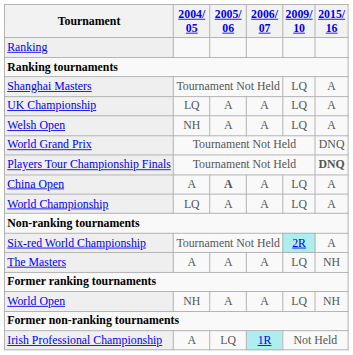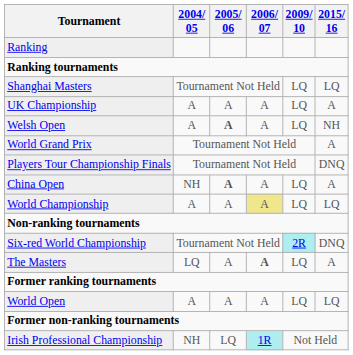 <table class="wikitable" style="font-size:85%;">
 <tr>
 <th>Tournament</th>
 <th><a href='#'>2004/<br>05</a></th>
 <th><a href='#'>2005/<br>06</a></th>
 <th><a href='#'>2006/<br>07</a></th>
 <th><a href='#'>2009/<br>10</a></th>
 <th><a href='#'>2015/<br>16</a></th>
 </tr>
 <tr>
 <td style="background:#EFEFEF;"><a href='#'>Ranking</a></td>
 <td align="center"></td>
 <td align="center"></td>
 <td align="center"></td>
 <td align="center"></td>
 <td align="center"></td>
 </tr>
 <tr>
 <td colspan="10"><strong>Ranking tournaments</strong></td>
 </tr>
 <tr>
 <td style="background:#EFEFEF;"><a href='#'>Shanghai Masters</a></td>
 <td align="center" colspan="3" style="color:#555555;">Tournament Not Held</td>
 <td align="center" style="color:#555555;">LQ</td>
-<td align="center" style="color:#555555;">A</td>
+<td align="center" style="color:#555555;">LQ</td>
 </tr>
 <tr>
 <td style="background:#EFEFEF;"><a href='#'>UK Championship</a></td>
-<td align="center" style="color:#555555;">LQ</td>
+<td align="center" style="color:#555555;">A</td>
 <td align="center" style="color:#555555;">A</td>
 <td align="center" style="color:#555555;">A</td>
 <td align="center" style="color:#555555;">LQ</td>
 <td align="center" style="color:#555555;">A</td>
 </tr>
 <tr>
 <td style="background:#EFEFEF;"><a href='#'>Welsh Open</a></td>
-<td align="center" style="color:#555555;">NH</td>
 <td align="center" style="color:#555555;">A</td>
+<td align="center" style="color:#555555;"><strong>A</strong></td>
 <td align="center" style="color:#555555;">A</td>
 <td align="center" style="color:#555555;">LQ</td>
-<td align="center" style="color:#555555;">A</td>
+<td align="center" style="color:#555555;">NH</td>
 </tr>
 <tr>
 <td style="background:#EFEFEF;"><a href='#'>World Grand Prix</a></td>
 <td align="center" colspan="4" style="color:#555555;">Tournament Not Held</td>
-<td align="center" style="color:#555555;">DNQ</td>
+<td align="center" style="color:#555555;">A</td>
 </tr>
 <tr>
 <td style="background:#EFEFEF;"><a href='#'>Players Tour Championship Finals</a></td>
 <td align="center" colspan="4" style="color:#555555;">Tournament Not Held</td>
-<td align="center" style="color:#555555;"><strong>DNQ</strong></td>
+<td align="center" style="color:#555555;">DNQ</td>
 </tr>
 <tr>
 <td style="background:#EFEFEF;"><a href='#'>China Open</a></td>
-<td align="center" style="color:#555555;">A</td>
+<td align="center" style="color:#555555;">NH</td>
 <td align="center" style="color:#555555;"><strong>A</strong></td>
 <td align="center" style="color:#555555;">A</td>
 <td align="center" style="color:#555555;">LQ</td>
 <td align="center" style="color:#555555;">A</td>
 </tr>
 <tr>
 <td style="background:#EFEFEF;"><a href='#'>World Championship</a></td>
-<td align="center" style="color:#555555;">LQ</td>
 <td align="center" style="color:#555555;">A</td>
 <td align="center" style="color:#555555;">A</td>
+<td align="center" style="background: khaki; color:#555555;">A</td>
 <td align="center" style="color:#555555;">LQ</td>
-<td align="center" style="color:#555555;">A</td>
+<td align="center" style="color:#555555;">LQ</td>
 </tr>
 <tr>
 <td colspan="10"><strong>Non-ranking tournaments</strong></td>
 </tr>
 <tr>
 <td style="background:#EFEFEF;"><a href='#'>Six-red World Championship</a></td>
 <td align="center" colspan="3" style="color:#555555;">Tournament Not Held</td>
 <td align="center" style="background:#afeeee;"><a href='#'>2R</a></td>
-<td align="center" style="color:#555555;">A</td>
+<td align="center" style="color:#555555;">DNQ</td>
 </tr>
 <tr>
 <td style="background:#EFEFEF;"><a href='#'>The Masters</a></td>
+<td align="center" style="color:#555555;">LQ</td>
 <td align="center" style="color:#555555;">A</td>
+<td align="center" style="color:#555555;"><strong>A</strong></td>
+<td align="center" style="color:#555555;">LQ</td>
 <td align="center" style="color:#555555;">A</td>
-<td align="center" style="color:#555555;">A</td>
-<td align="center" style="color:#555555;">LQ</td>
-<td align="center" style="color:#555555;">NH</td>
 </tr>
 <tr>
 <td colspan="10"><strong>Former ranking tournaments</strong></td>
 </tr>
 <tr>
 <td style="background:#EFEFEF;"><a href='#'>World Open</a></td>
-<td align="center" style="color:#555555;">NH</td>
+<td align="center" style="color:#555555;">A</td>
 <td align="center" style="color:#555555;">A</td>
 <td align="center" style="color:#555555;">A</td>
 <td align="center" style="color:#555555;">LQ</td>
-<td align="center" style="color:#555555;">NH</td>
+<td align="center" style="color:#555555;">LQ</td>
 </tr>
 <tr>
 <td colspan="10"><strong>Former non-ranking tournaments</strong></td>
 </tr>
 <tr>
 <td style="background:#EFEFEF;"><a href='#'>Irish Professional Championship</a></td>
-<td align="center" style="color:#555555;">A</td>
+<td align="center" style="color:#555555;">NH</td>
 <td align="center" style="color:#555555;">LQ</td>
 <td align="center" style="background:#afeeee;"><a href='#'>1R</a></td>
 <td align="center" colspan="10" style="color:#555555;">Not Held</td>
 </tr>
 </table>
